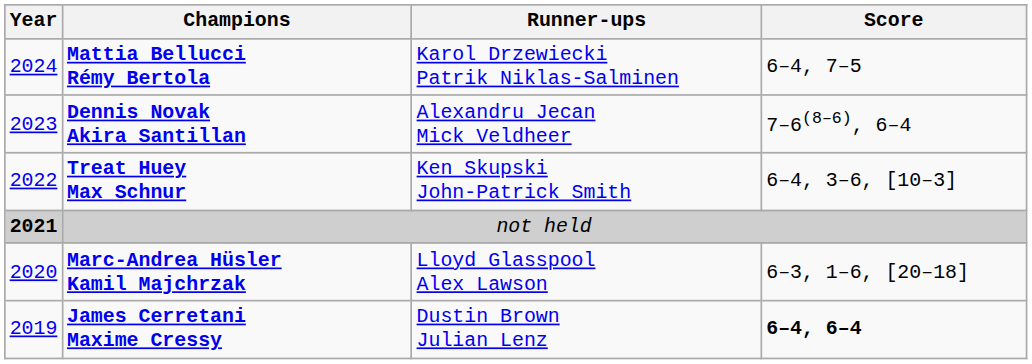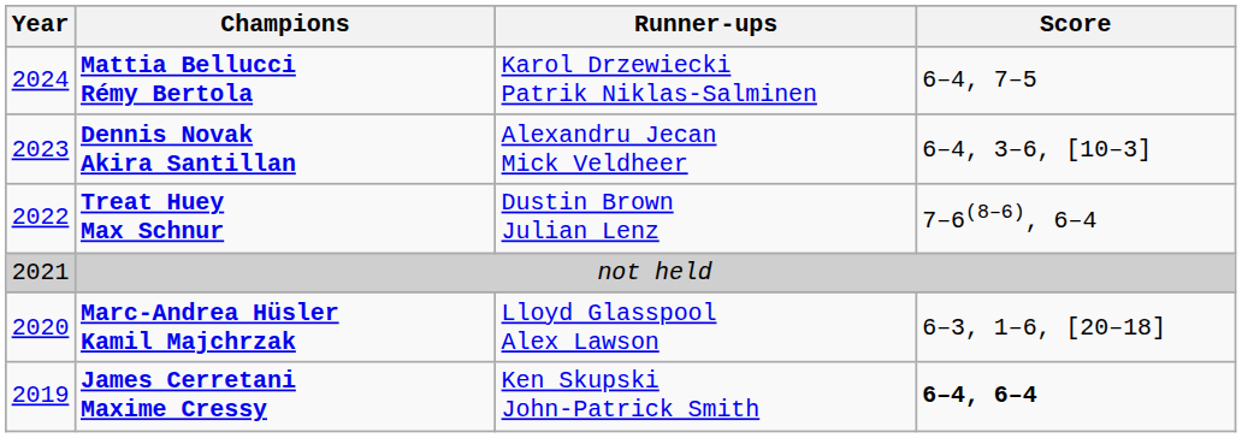 <table class="wikitable nowrap" style="font-size:90%">
 <tr>
 <th>Year</th>
 <th width="200">Champions</th>
 <th width="200">Runner-ups</th>
 <th width="150">Score</th>
 </tr>
 <tr>
 <td><a href='#'>2024</a></td>
 <td> <strong><a href='#'>Mattia Bellucci</a></strong><br> <strong><a href='#'>Rémy Bertola</a></strong></td>
 <td> <a href='#'>Karol Drzewiecki</a><br> <a href='#'>Patrik Niklas-Salminen</a></td>
 <td>6–4, 7–5</td>
 </tr>
 <tr>
 <td><a href='#'>2023</a></td>
 <td> <strong><a href='#'>Dennis Novak</a></strong><br> <strong><a href='#'>Akira Santillan</a></strong></td>
 <td> <a href='#'>Alexandru Jecan</a><br> <a href='#'>Mick Veldheer</a></td>
-<td>7–6<sup>(8–6)</sup>, 6–4</td>
+<td>6–4, 3–6, [10–3]</td>
 </tr>
 <tr>
 <td><a href='#'>2022</a></td>
 <td> <strong><a href='#'>Treat Huey</a></strong><br> <strong><a href='#'>Max Schnur</a></strong></td>
-<td> <a href='#'>Ken Skupski</a><br> <a href='#'>John-Patrick Smith</a></td>
-<td>6–4, 3–6, [10–3]</td>
+<td> <a href='#'>Dustin Brown</a><br> <a href='#'>Julian Lenz</a></td>
+<td>7–6<sup>(8–6)</sup>, 6–4</td>
 </tr>
 <tr>
-<td style="background:#cfcfcf"><strong>2021</strong></td>
+<td style="background:#cfcfcf">2021</td>
 <td colspan=3 align=center style="background:#cfcfcf"><em>not held</em></td>
 </tr>
 <tr>
 <td><a href='#'>2020</a></td>
 <td> <strong><a href='#'>Marc-Andrea Hüsler</a></strong><br> <strong><a href='#'>Kamil Majchrzak</a></strong></td>
 <td> <a href='#'>Lloyd Glasspool</a><br> <a href='#'>Alex Lawson</a></td>
 <td>6–3, 1–6, [20–18]</td>
 </tr>
 <tr>
 <td><a href='#'>2019</a></td>
 <td> <strong><a href='#'>James Cerretani</a></strong><br> <strong><a href='#'>Maxime Cressy</a></strong></td>
-<td> <a href='#'>Dustin Brown</a><br> <a href='#'>Julian Lenz</a></td>
+<td> <a href='#'>Ken Skupski</a><br> <a href='#'>John-Patrick Smith</a></td>
 <td><strong>6–4, 6–4</strong></td>
 </tr>
 </table>
